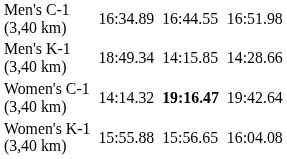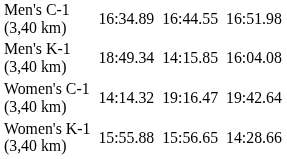 <table>
 <tr>
 <td>Men's C-1<br>(3,40 km)</td>
 <td></td>
 <td>16:34.89</td>
 <td></td>
 <td>16:44.55</td>
 <td></td>
 <td>16:51.98</td>
 </tr>
 <tr>
 <td>Men's K-1<br>(3,40 km)</td>
 <td></td>
 <td>18:49.34</td>
 <td></td>
 <td>14:15.85</td>
 <td></td>
-<td>14:28.66</td>
+<td>16:04.08</td>
 </tr>
 <tr>
 <td>Women's C-1<br>(3,40 km)</td>
 <td></td>
 <td>14:14.32</td>
 <td></td>
-<td><strong>19:16.47</strong></td>
+<td>19:16.47</td>
 <td></td>
 <td>19:42.64</td>
 </tr>
 <tr>
 <td>Women's K-1<br>(3,40 km)</td>
 <td></td>
 <td>15:55.88</td>
 <td></td>
 <td>15:56.65</td>
 <td></td>
-<td>16:04.08</td>
+<td>14:28.66</td>
 </tr>
 </table>
